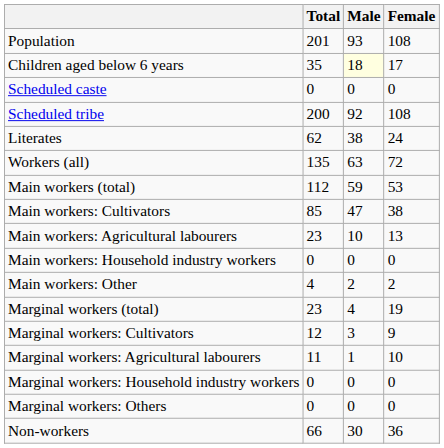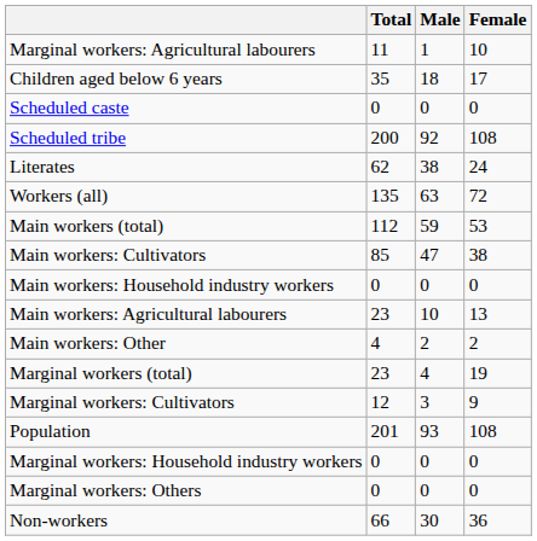 <table class="wikitable sortable">
 <tr>
 <th></th>
 <th>Total</th>
 <th>Male</th>
 <th>Female</th>
 </tr>
 <tr>
-<td>Population</td>
-<td>201</td>
-<td>93</td>
-<td>108</td>
+<td>Marginal workers: Agricultural labourers</td>
+<td>11</td>
+<td>1</td>
+<td>10</td>
 </tr>
 <tr>
 <td>Children aged below 6 years</td>
 <td>35</td>
-<td style="background: lightyellow;">18</td>
+<td>18</td>
 <td>17</td>
 </tr>
 <tr>
 <td><a href='#'>Scheduled caste</a></td>
 <td>0</td>
 <td>0</td>
 <td>0</td>
 </tr>
 <tr>
 <td><a href='#'>Scheduled tribe</a></td>
 <td>200</td>
 <td>92</td>
 <td>108</td>
 </tr>
 <tr>
 <td>Literates</td>
 <td>62</td>
 <td>38</td>
 <td>24</td>
 </tr>
 <tr>
 <td>Workers (all)</td>
 <td>135</td>
 <td>63</td>
 <td>72</td>
 </tr>
 <tr>
 <td>Main workers (total)</td>
 <td>112</td>
 <td>59</td>
 <td>53</td>
 </tr>
 <tr>
 <td>Main workers: Cultivators</td>
 <td>85</td>
 <td>47</td>
 <td>38</td>
 </tr>
 <tr>
+<td>Main workers: Household industry workers</td>
+<td>0</td>
+<td>0</td>
+<td>0</td>
+</tr>
+<tr>
 <td>Main workers: Agricultural labourers</td>
 <td>23</td>
 <td>10</td>
 <td>13</td>
-</tr>
-<tr>
-<td>Main workers: Household industry workers</td>
-<td>0</td>
-<td>0</td>
-<td>0</td>
 </tr>
 <tr>
 <td>Main workers: Other</td>
 <td>4</td>
 <td>2</td>
 <td>2</td>
 </tr>
 <tr>
 <td>Marginal workers (total)</td>
 <td>23</td>
 <td>4</td>
 <td>19</td>
 </tr>
 <tr>
 <td>Marginal workers: Cultivators</td>
 <td>12</td>
 <td>3</td>
 <td>9</td>
 </tr>
 <tr>
-<td>Marginal workers: Agricultural labourers</td>
-<td>11</td>
-<td>1</td>
-<td>10</td>
+<td>Population</td>
+<td>201</td>
+<td>93</td>
+<td>108</td>
 </tr>
 <tr>
 <td>Marginal workers: Household industry workers</td>
 <td>0</td>
 <td>0</td>
 <td>0</td>
 </tr>
 <tr>
 <td>Marginal workers: Others</td>
 <td>0</td>
 <td>0</td>
 <td>0</td>
 </tr>
 <tr>
 <td>Non-workers</td>
 <td>66</td>
 <td>30</td>
 <td>36</td>
 </tr>
 </table>
